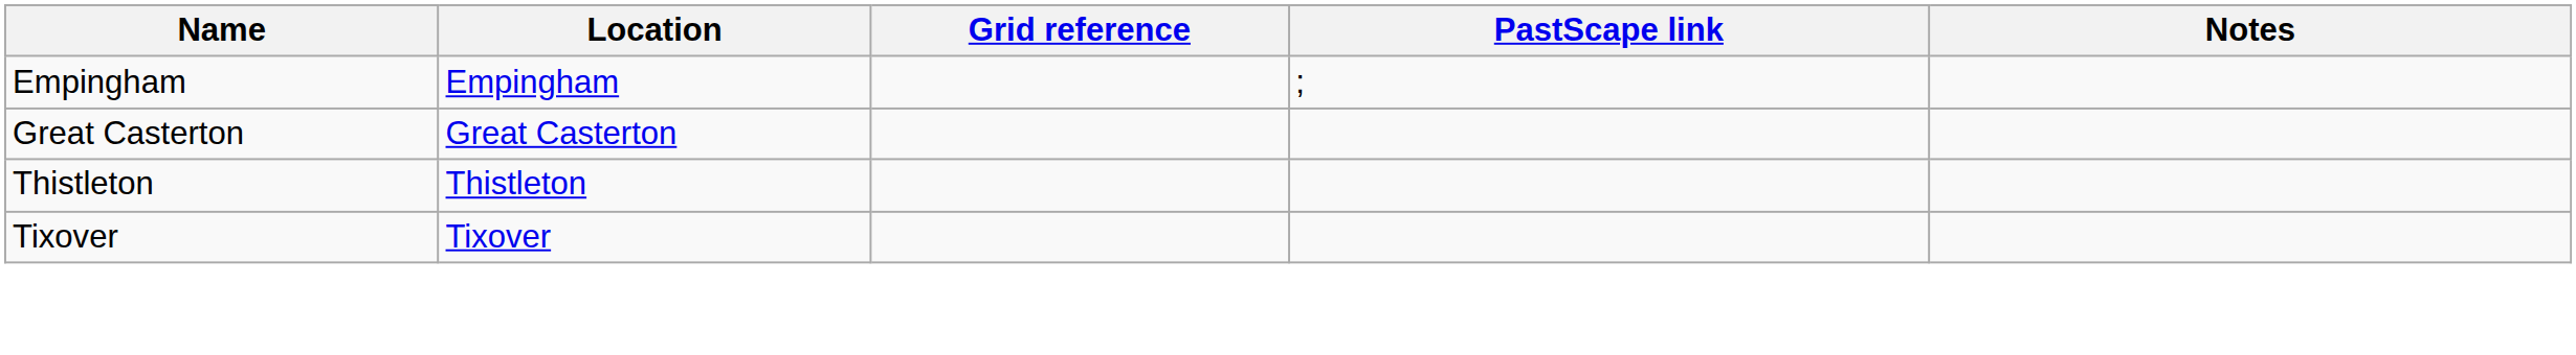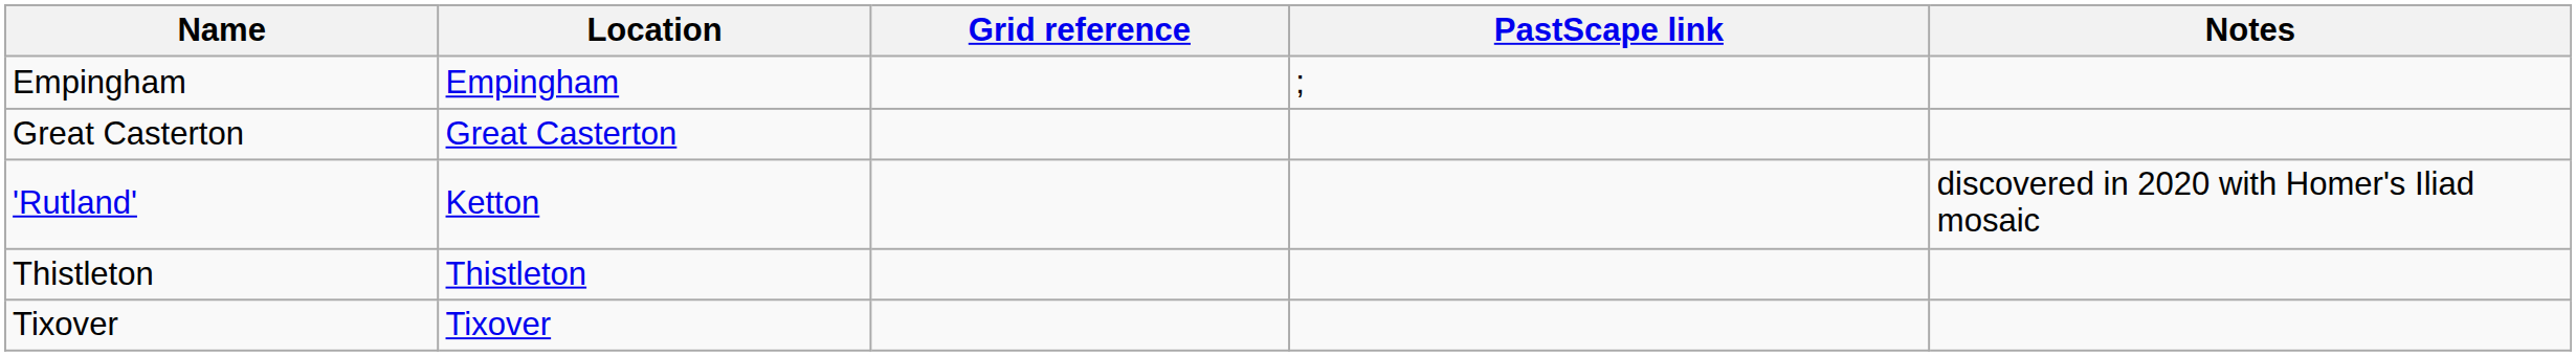 <table class="wikitable sortable" border="1" style="width: 100%">
 <tr>
 <th scope="col">Name</th>
 <th scope="col">Location</th>
 <th scope="col"><a href='#'>Grid reference</a></th>
 <th scope="col" class="unsortable" width="25%"><a href='#'>PastScape link</a></th>
 <th scope="col" class="unsortable" width="25%">Notes</th>
 </tr>
 <tr>
 <td>Empingham</td>
 <td><a href='#'>Empingham</a></td>
 <td></td>
 <td>; </td>
 <td></td>
 </tr>
 <tr>
 <td>Great Casterton</td>
 <td><a href='#'>Great Casterton</a></td>
 <td></td>
 <td></td>
 <td></td>
 </tr>
 <tr>
+<td><a href='#'>'Rutland'</a></td>
+<td><a href='#'>Ketton</a></td>
+<td></td>
+<td></td>
+<td>discovered in 2020 with Homer's Iliad mosaic</td>
+</tr>
+<tr>
 <td>Thistleton</td>
 <td><a href='#'>Thistleton</a></td>
 <td></td>
 <td></td>
 <td></td>
 </tr>
 <tr>
 <td>Tixover</td>
 <td><a href='#'>Tixover</a></td>
 <td></td>
 <td></td>
 <td></td>
 </tr>
 </table>
